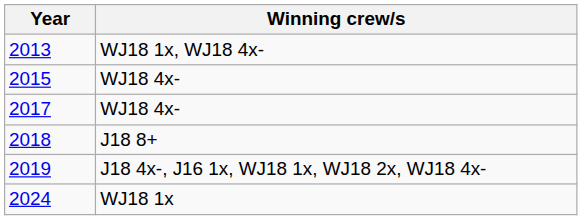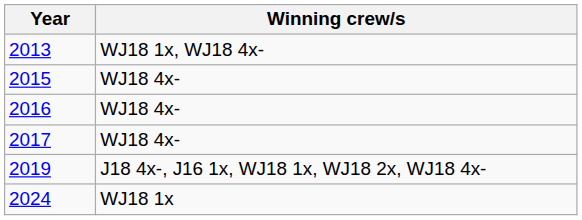 <table class="wikitable">
 <tr>
 <th width=70>Year</th>
 <th width=400>Winning crew/s</th>
 </tr>
 <tr>
 <td><a href='#'>2013</a></td>
 <td>WJ18 1x, WJ18 4x-</td>
 </tr>
 <tr>
 <td><a href='#'>2015</a></td>
 <td>WJ18 4x-</td>
 </tr>
 <tr>
-<td><a href='#'>2017</a></td>
+<td><a href='#'>2016</a></td>
 <td>WJ18 4x-</td>
 </tr>
 <tr>
-<td><a href='#'>2018</a></td>
-<td>J18 8+</td>
+<td><a href='#'>2017</a></td>
+<td>WJ18 4x-</td>
 </tr>
 <tr>
 <td><a href='#'>2019</a></td>
 <td>J18 4x-, J16 1x, WJ18 1x, WJ18 2x, WJ18 4x-</td>
 </tr>
 <tr>
 <td><a href='#'>2024</a></td>
 <td>WJ18 1x</td>
 </tr>
 </table>
